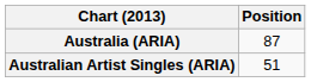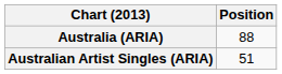 <table class="wikitable sortable plainrowheaders" style="text-align:center">
 <tr>
 <th scope="col">Chart (2013)</th>
 <th scope="col">Position</th>
 </tr>
 <tr>
 <th scope="row">Australia (ARIA)</th>
-<td>87</td>
+<td>88</td>
 </tr>
 <tr>
 <th scope="row">Australian Artist Singles (ARIA)</th>
 <td>51</td>
 </tr>
 </table>
